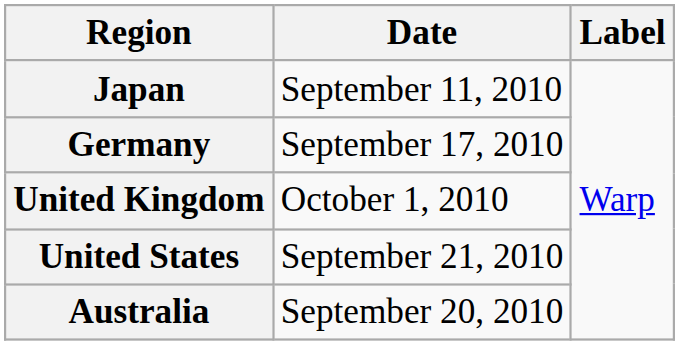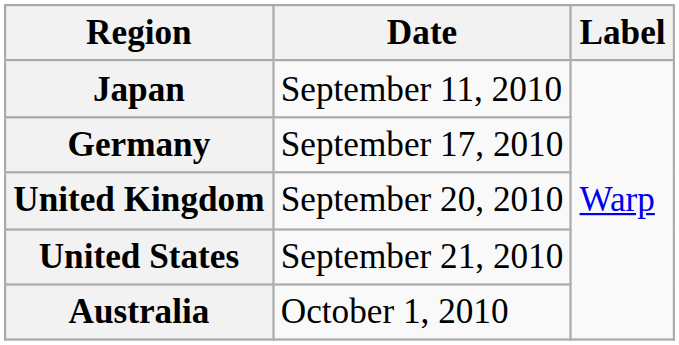 <table class="wikitable plainrowheaders">
 <tr>
 <th scope="col">Region</th>
 <th scope="col">Date</th>
 <th scope="col">Label</th>
 </tr>
 <tr>
 <th scope="row">Japan</th>
 <td>September 11, 2010</td>
 <td rowspan="5"><a href='#'>Warp</a></td>
 </tr>
 <tr>
 <th scope="row">Germany</th>
 <td>September 17, 2010</td>
 </tr>
 <tr>
 <th scope="row">United Kingdom</th>
-<td>October 1, 2010</td>
+<td>September 20, 2010</td>
 </tr>
 <tr>
 <th scope="row">United States</th>
 <td>September 21, 2010</td>
 </tr>
 <tr>
 <th scope="row">Australia</th>
-<td>September 20, 2010</td>
+<td>October 1, 2010</td>
 </tr>
 </table>
